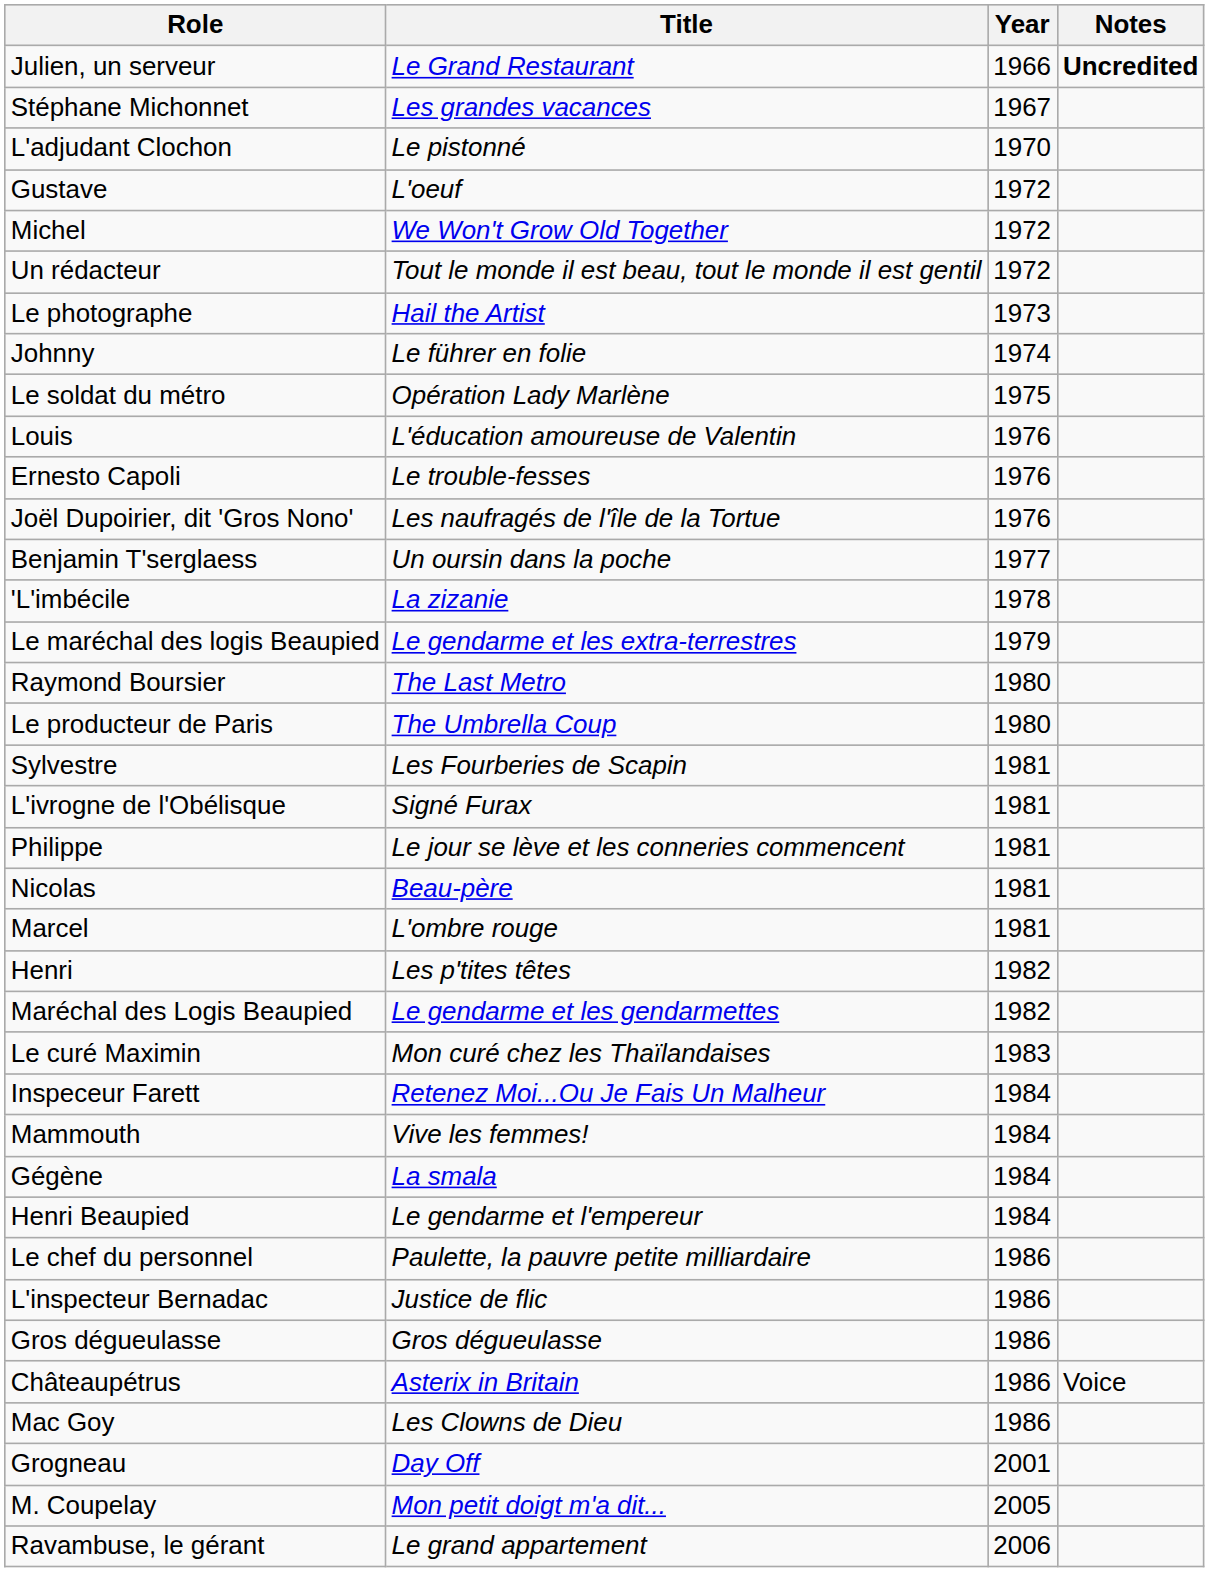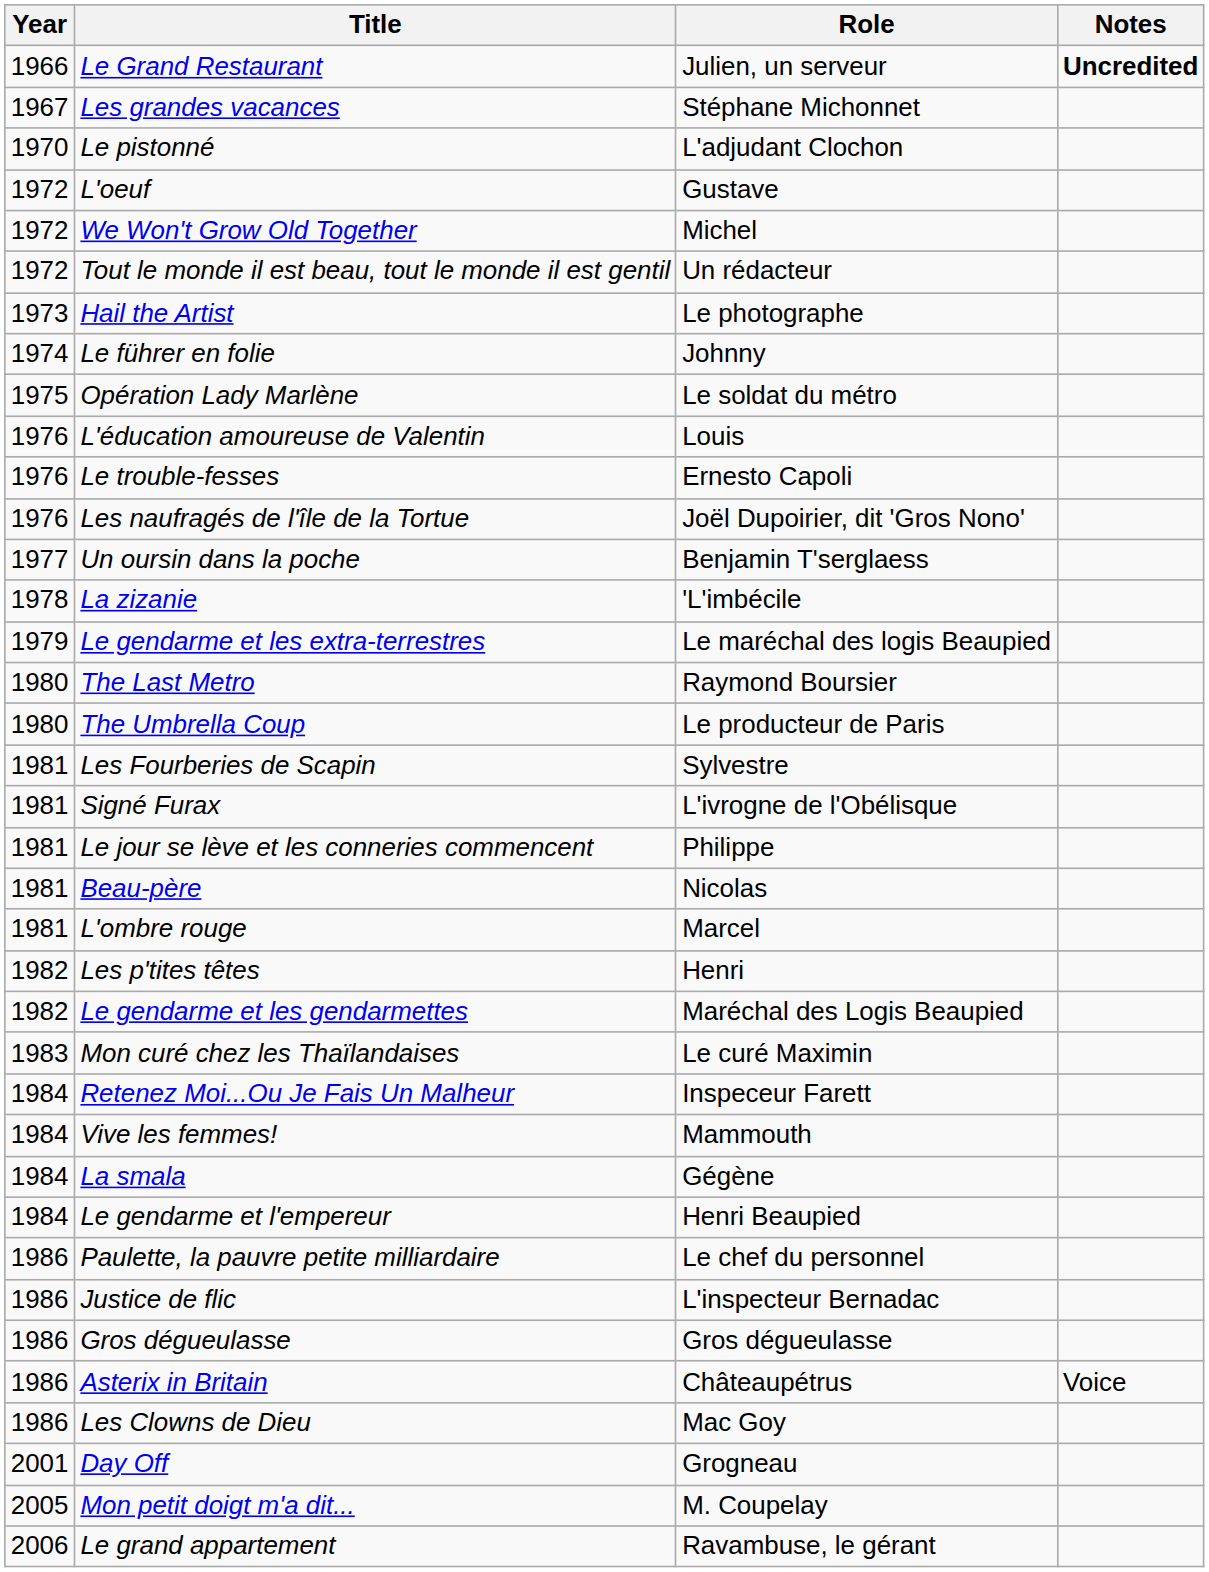 <table class="wikitable">
 <tr>
+<th>Year</th>
+<th>Title</th>
 <th>Role</th>
-<th>Title</th>
-<th>Year</th>
 <th>Notes</th>
 </tr>
 <tr>
+<td>1966</td>
+<td><em><a href='#'>Le Grand Restaurant</a></em></td>
 <td>Julien, un serveur</td>
-<td><em><a href='#'>Le Grand Restaurant</a></em></td>
-<td>1966</td>
 <td><strong>Uncredited</strong></td>
 </tr>
 <tr>
+<td>1967</td>
+<td><em><a href='#'>Les grandes vacances</a></em></td>
 <td>Stéphane Michonnet</td>
-<td><em><a href='#'>Les grandes vacances</a></em></td>
-<td>1967</td>
 <td></td>
 </tr>
 <tr>
+<td>1970</td>
+<td><em>Le pistonné</em></td>
 <td>L'adjudant Clochon</td>
-<td><em>Le pistonné</em></td>
-<td>1970</td>
 <td></td>
 </tr>
 <tr>
+<td>1972</td>
+<td><em>L'oeuf</em></td>
 <td>Gustave</td>
-<td><em>L'oeuf</em></td>
-<td>1972</td>
 <td></td>
 </tr>
 <tr>
+<td>1972</td>
+<td><em><a href='#'>We Won't Grow Old Together</a></em></td>
 <td>Michel</td>
-<td><em><a href='#'>We Won't Grow Old Together</a></em></td>
-<td>1972</td>
 <td></td>
 </tr>
 <tr>
+<td>1972</td>
+<td><em>Tout le monde il est beau, tout le monde il est gentil</em></td>
 <td>Un rédacteur</td>
-<td><em>Tout le monde il est beau, tout le monde il est gentil</em></td>
-<td>1972</td>
 <td></td>
 </tr>
 <tr>
+<td>1973</td>
+<td><em><a href='#'>Hail the Artist</a></em></td>
 <td>Le photographe</td>
-<td><em><a href='#'>Hail the Artist</a></em></td>
-<td>1973</td>
 <td></td>
 </tr>
 <tr>
+<td>1974</td>
+<td><em>Le führer en folie</em></td>
 <td>Johnny</td>
-<td><em>Le führer en folie</em></td>
-<td>1974</td>
 <td></td>
 </tr>
 <tr>
+<td>1975</td>
+<td><em>Opération Lady Marlène</em></td>
 <td>Le soldat du métro</td>
-<td><em>Opération Lady Marlène</em></td>
-<td>1975</td>
 <td></td>
 </tr>
 <tr>
+<td>1976</td>
+<td><em>L'éducation amoureuse de Valentin</em></td>
 <td>Louis</td>
-<td><em>L'éducation amoureuse de Valentin</em></td>
-<td>1976</td>
 <td></td>
 </tr>
 <tr>
+<td>1976</td>
+<td><em>Le trouble-fesses</em></td>
 <td>Ernesto Capoli</td>
-<td><em>Le trouble-fesses</em></td>
-<td>1976</td>
 <td></td>
 </tr>
 <tr>
+<td>1976</td>
+<td><em>Les naufragés de l'île de la Tortue</em></td>
 <td>Joël Dupoirier, dit 'Gros Nono'</td>
-<td><em>Les naufragés de l'île de la Tortue</em></td>
-<td>1976</td>
 <td></td>
 </tr>
 <tr>
+<td>1977</td>
+<td><em>Un oursin dans la poche</em></td>
 <td>Benjamin T'serglaess</td>
-<td><em>Un oursin dans la poche</em></td>
-<td>1977</td>
 <td></td>
 </tr>
 <tr>
+<td>1978</td>
+<td><em><a href='#'>La zizanie</a></em></td>
 <td>'L'imbécile</td>
-<td><em><a href='#'>La zizanie</a></em></td>
-<td>1978</td>
 <td></td>
 </tr>
 <tr>
+<td>1979</td>
+<td><em><a href='#'>Le gendarme et les extra-terrestres</a></em></td>
 <td>Le maréchal des logis Beaupied</td>
-<td><em><a href='#'>Le gendarme et les extra-terrestres</a></em></td>
-<td>1979</td>
 <td></td>
 </tr>
 <tr>
+<td>1980</td>
+<td><em><a href='#'>The Last Metro</a></em></td>
 <td>Raymond Boursier</td>
-<td><em><a href='#'>The Last Metro</a></em></td>
-<td>1980</td>
 <td></td>
 </tr>
 <tr>
+<td>1980</td>
+<td><em><a href='#'>The Umbrella Coup</a></em></td>
 <td>Le producteur de Paris</td>
-<td><em><a href='#'>The Umbrella Coup</a></em></td>
-<td>1980</td>
 <td></td>
 </tr>
 <tr>
+<td>1981</td>
+<td><em>Les Fourberies de Scapin</em></td>
 <td>Sylvestre</td>
-<td><em>Les Fourberies de Scapin</em></td>
-<td>1981</td>
 <td></td>
 </tr>
 <tr>
+<td>1981</td>
+<td><em>Signé Furax</em></td>
 <td>L'ivrogne de l'Obélisque</td>
-<td><em>Signé Furax</em></td>
-<td>1981</td>
 <td></td>
 </tr>
 <tr>
+<td>1981</td>
+<td><em>Le jour se lève et les conneries commencent</em></td>
 <td>Philippe</td>
-<td><em>Le jour se lève et les conneries commencent</em></td>
-<td>1981</td>
 <td></td>
 </tr>
 <tr>
+<td>1981</td>
+<td><em><a href='#'>Beau-père</a></em></td>
 <td>Nicolas</td>
-<td><em><a href='#'>Beau-père</a></em></td>
-<td>1981</td>
 <td></td>
 </tr>
 <tr>
+<td>1981</td>
+<td><em>L'ombre rouge</em></td>
 <td>Marcel</td>
-<td><em>L'ombre rouge</em></td>
-<td>1981</td>
 <td></td>
 </tr>
 <tr>
+<td>1982</td>
+<td><em>Les p'tites têtes</em></td>
 <td>Henri</td>
-<td><em>Les p'tites têtes</em></td>
-<td>1982</td>
 <td></td>
 </tr>
 <tr>
+<td>1982</td>
+<td><em><a href='#'>Le gendarme et les gendarmettes</a></em></td>
 <td>Maréchal des Logis Beaupied</td>
-<td><em><a href='#'>Le gendarme et les gendarmettes</a></em></td>
-<td>1982</td>
 <td></td>
 </tr>
 <tr>
+<td>1983</td>
+<td><em>Mon curé chez les Thaïlandaises</em></td>
 <td>Le curé Maximin</td>
-<td><em>Mon curé chez les Thaïlandaises</em></td>
-<td>1983</td>
 <td></td>
 </tr>
 <tr>
+<td>1984</td>
+<td><em><a href='#'>Retenez Moi...Ou Je Fais Un Malheur</a></em></td>
 <td>Inspeceur Farett</td>
-<td><em><a href='#'>Retenez Moi...Ou Je Fais Un Malheur</a></em></td>
-<td>1984</td>
 <td></td>
 </tr>
 <tr>
+<td>1984</td>
+<td><em>Vive les femmes!</em></td>
 <td>Mammouth</td>
-<td><em>Vive les femmes!</em></td>
-<td>1984</td>
 <td></td>
 </tr>
 <tr>
+<td>1984</td>
+<td><em><a href='#'>La smala</a></em></td>
 <td>Gégène</td>
-<td><em><a href='#'>La smala</a></em></td>
-<td>1984</td>
 <td></td>
 </tr>
 <tr>
+<td>1984</td>
+<td><em>Le gendarme et l'empereur</em></td>
 <td>Henri Beaupied</td>
-<td><em>Le gendarme et l'empereur</em></td>
-<td>1984</td>
 <td></td>
 </tr>
 <tr>
+<td>1986</td>
+<td><em>Paulette, la pauvre petite milliardaire</em></td>
 <td>Le chef du personnel</td>
-<td><em>Paulette, la pauvre petite milliardaire</em></td>
-<td>1986</td>
 <td></td>
 </tr>
 <tr>
+<td>1986</td>
+<td><em>Justice de flic</em></td>
 <td>L'inspecteur Bernadac</td>
-<td><em>Justice de flic</em></td>
-<td>1986</td>
 <td></td>
 </tr>
 <tr>
+<td>1986</td>
+<td><em>Gros dégueulasse</em></td>
 <td>Gros dégueulasse</td>
-<td><em>Gros dégueulasse</em></td>
-<td>1986</td>
 <td></td>
 </tr>
 <tr>
+<td>1986</td>
+<td><em><a href='#'>Asterix in Britain</a></em></td>
 <td>Châteaupétrus</td>
-<td><em><a href='#'>Asterix in Britain</a></em></td>
-<td>1986</td>
 <td>Voice</td>
 </tr>
 <tr>
+<td>1986</td>
+<td><em>Les Clowns de Dieu</em></td>
 <td>Mac Goy</td>
-<td><em>Les Clowns de Dieu</em></td>
-<td>1986</td>
 <td></td>
 </tr>
 <tr>
+<td>2001</td>
+<td><em><a href='#'>Day Off</a></em></td>
 <td>Grogneau</td>
-<td><em><a href='#'>Day Off</a></em></td>
-<td>2001</td>
 <td></td>
 </tr>
 <tr>
+<td>2005</td>
+<td><em><a href='#'>Mon petit doigt m'a dit...</a></em></td>
 <td>M. Coupelay</td>
-<td><em><a href='#'>Mon petit doigt m'a dit...</a></em></td>
-<td>2005</td>
 <td></td>
 </tr>
 <tr>
+<td>2006</td>
+<td><em>Le grand appartement</em></td>
 <td>Ravambuse, le gérant</td>
-<td><em>Le grand appartement</em></td>
-<td>2006</td>
 <td></td>
 </tr>
 </table>
